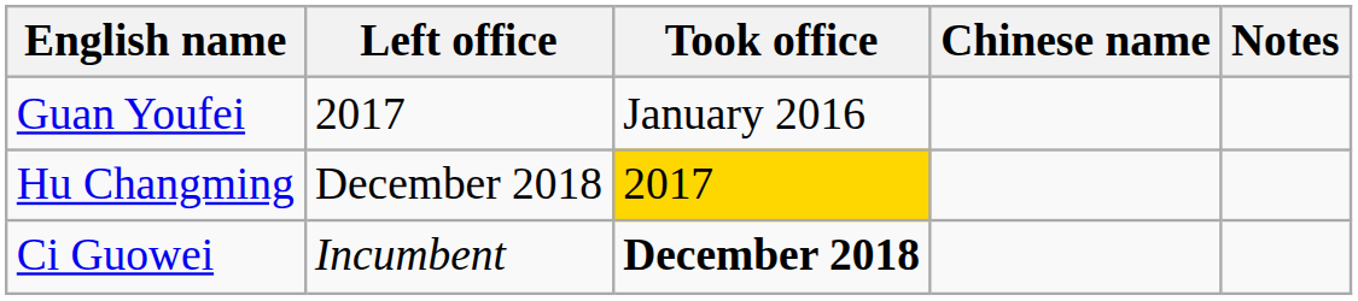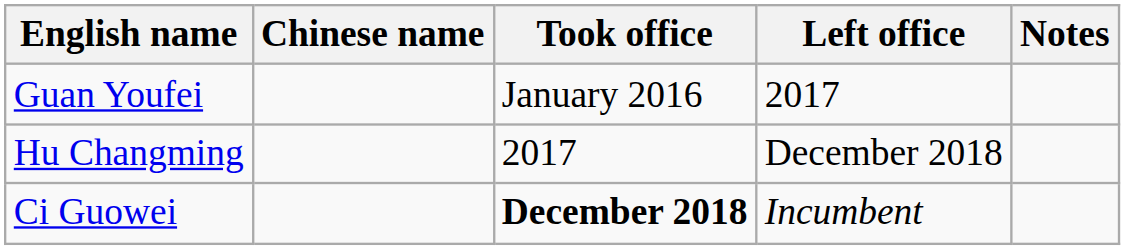 <table class="wikitable">
 <tr>
 <th>English name</th>
+<th>Chinese name</th>
+<th>Took office</th>
 <th>Left office</th>
-<th>Took office</th>
-<th>Chinese name</th>
 <th>Notes</th>
 </tr>
 <tr>
 <td><a href='#'>Guan Youfei</a></td>
+<td></td>
+<td>January 2016</td>
 <td>2017</td>
-<td>January 2016</td>
-<td></td>
 <td></td>
 </tr>
 <tr>
 <td><a href='#'>Hu Changming</a></td>
+<td></td>
+<td>2017</td>
 <td>December 2018</td>
-<td style="background: gold;">2017</td>
-<td></td>
 <td></td>
 </tr>
 <tr>
 <td><a href='#'>Ci Guowei</a></td>
+<td></td>
+<td><strong>December 2018</strong></td>
 <td><em>Incumbent</em></td>
-<td><strong>December 2018</strong></td>
-<td></td>
 <td></td>
 </tr>
 </table>
